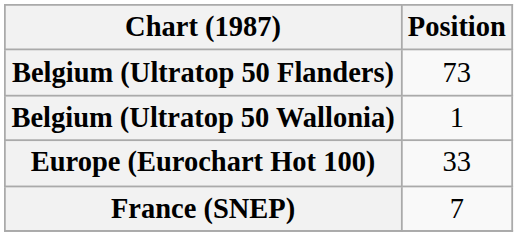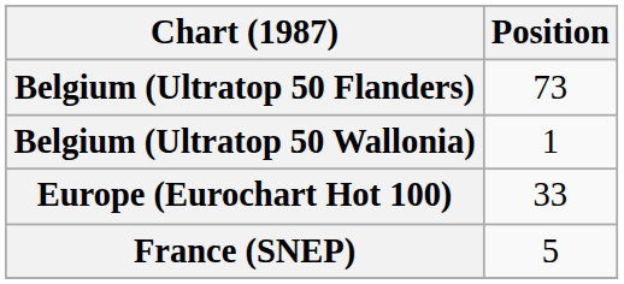 <table class="wikitable sortable plainrowheaders" style="text-align:center">
 <tr>
 <th>Chart (1987)</th>
 <th>Position</th>
 </tr>
 <tr>
 <th scope="row">Belgium (Ultratop 50 Flanders)</th>
 <td>73</td>
 </tr>
 <tr>
 <th scope="row">Belgium (Ultratop 50 Wallonia)</th>
 <td align="center">1</td>
 </tr>
 <tr>
 <th scope="row">Europe (Eurochart Hot 100)</th>
 <td>33</td>
 </tr>
 <tr>
 <th scope="row">France (SNEP)</th>
-<td align="center">7</td>
+<td align="center">5</td>
 </tr>
 <tr>
 </tr>
 </table>
